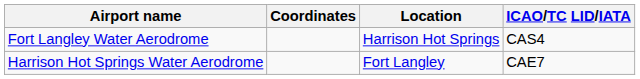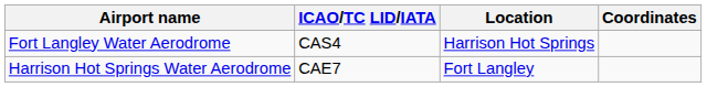 <table class="wikitable sortable" style="width:auto;">
 <tr>
 <th width="*">Airport name</th>
+<th width="*"><a href='#'>ICAO</a>/<a href='#'>TC</a> <a href='#'>LID</a>/<a href='#'>IATA</a></th>
+<th width="*">Location</th>
 <th width="*">Coordinates</th>
-<th width="*">Location</th>
-<th width="*"><a href='#'>ICAO</a>/<a href='#'>TC</a> <a href='#'>LID</a>/<a href='#'>IATA</a></th>
 </tr>
 <tr>
 <td><a href='#'>Fort Langley Water Aerodrome</a></td>
+<td>CAS4</td>
+<td><a href='#'>Harrison Hot Springs</a></td>
 <td></td>
-<td><a href='#'>Harrison Hot Springs</a></td>
-<td>CAS4</td>
 </tr>
 <tr>
 <td><a href='#'>Harrison Hot Springs Water Aerodrome</a></td>
+<td>CAE7</td>
+<td><a href='#'>Fort Langley</a></td>
 <td></td>
-<td><a href='#'>Fort Langley</a></td>
-<td>CAE7</td>
 </tr>
 </table>
